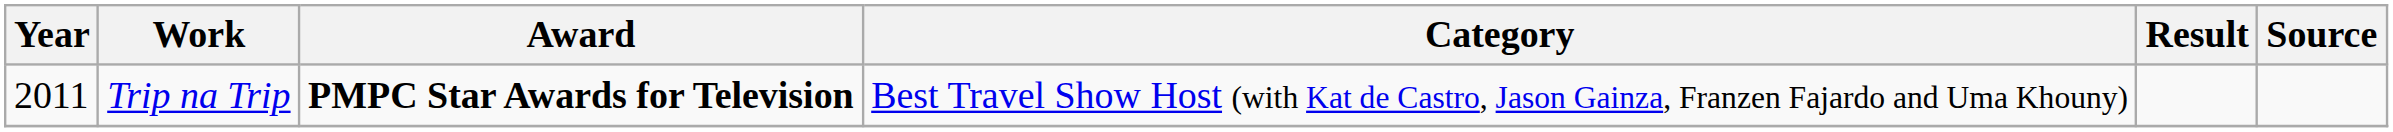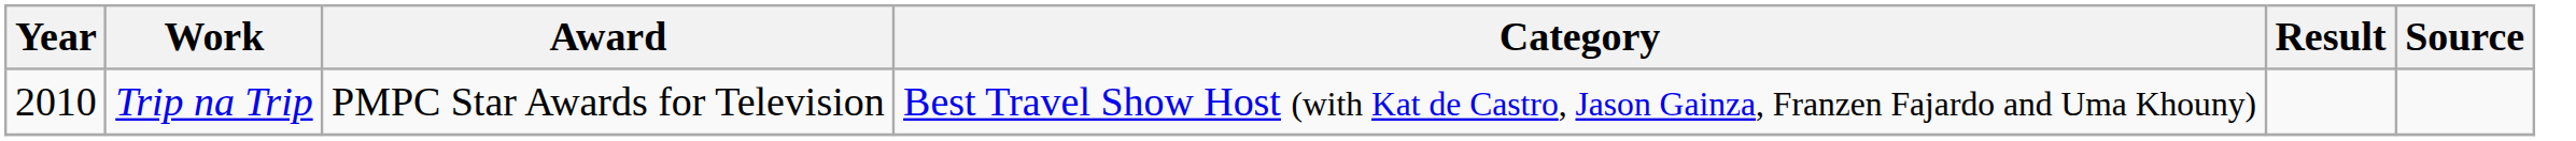 <table class="wikitable">
 <tr>
 <th>Year</th>
 <th>Work</th>
 <th>Award</th>
 <th>Category</th>
 <th>Result</th>
 <th>Source </th>
 </tr>
 <tr>
-<td>2011</td>
+<td>2010</td>
 <td><em><a href='#'>Trip na Trip</a></em></td>
-<td><strong>PMPC Star Awards for Television</strong></td>
+<td>PMPC Star Awards for Television</td>
 <td><a href='#'>Best Travel Show Host</a> <small>(with <a href='#'>Kat de Castro</a>, <a href='#'>Jason Gainza</a>, Franzen Fajardo and Uma Khouny)</small></td>
 <td></td>
 <td></td>
 </tr>
 <tr>
 </tr>
 </table>
